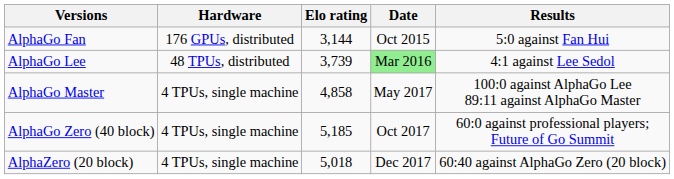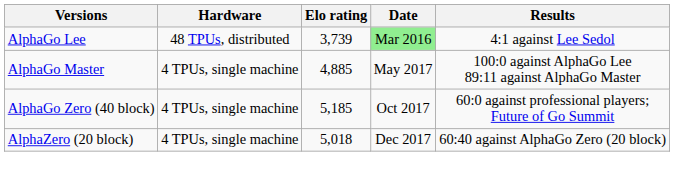 <table class="wikitable sortable" style="text-align:center">
 <tr style="background:#ececec; vertical-align:top;">
 <th>Versions</th>
 <th>Hardware</th>
 <th>Elo rating</th>
 <th>Date</th>
 <th>Results</th>
-</tr>
-<tr>
-<td align=left><a href='#'>AlphaGo Fan</a></td>
-<td>176 <a href='#'>GPUs</a>, distributed</td>
-<td>3,144</td>
-<td>Oct 2015</td>
-<td>5:0 against <a href='#'>Fan Hui</a></td>
 </tr>
 <tr>
 <td align=left><a href='#'>AlphaGo Lee</a></td>
 <td>48 <a href='#'>TPUs</a>, distributed</td>
 <td>3,739</td>
 <td style="background: lightgreen;">Mar 2016</td>
 <td>4:1 against <a href='#'>Lee Sedol</a></td>
 </tr>
 <tr>
 <td align=left><a href='#'>AlphaGo Master</a></td>
 <td>4 TPUs, single machine</td>
-<td>4,858</td>
+<td>4,885</td>
 <td>May 2017</td>
 <td>100:0 against AlphaGo Lee<br>89:11 against AlphaGo Master</td>
 </tr>
 <tr>
 <td align=left><a href='#'>AlphaGo Zero</a> (40 block)</td>
 <td>4 TPUs, single machine</td>
 <td>5,185</td>
 <td>Oct 2017</td>
 <td>60:0 against professional players;<br><a href='#'>Future of Go Summit</a></td>
 </tr>
 <tr>
 <td align=left><a href='#'>AlphaZero</a> (20 block)</td>
 <td>4 TPUs, single machine</td>
 <td>5,018</td>
 <td>Dec 2017</td>
 <td>60:40 against AlphaGo Zero (20 block)</td>
 </tr>
 </table>
